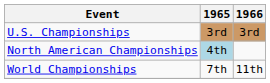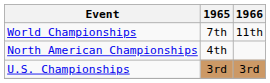 <table class="wikitable">
 <tr>
 <th>Event</th>
 <th>1965</th>
 <th>1966</th>
 </tr>
 <tr>
+<td><a href='#'>World Championships</a></td>
+<td align="center">7th</td>
+<td align="center">11th</td>
+</tr>
+<tr>
+<td><a href='#'>North American Championships</a></td>
+<td align="center">4th</td>
+</tr>
+<tr>
 <td><a href='#'>U.S. Championships</a></td>
 <td align="center" bgcolor="#cc9966">3rd</td>
 <td align="center" bgcolor="#cc9966">3rd</td>
 </tr>
 <tr>
-<td><a href='#'>North American Championships</a></td>
-<td align="center" style="background: lightblue;">4th</td>
-</tr>
-<tr>
-<td><a href='#'>World Championships</a></td>
-<td align="center">7th</td>
-<td align="center">11th</td>
-</tr>
-<tr>
 </tr>
 </table>
